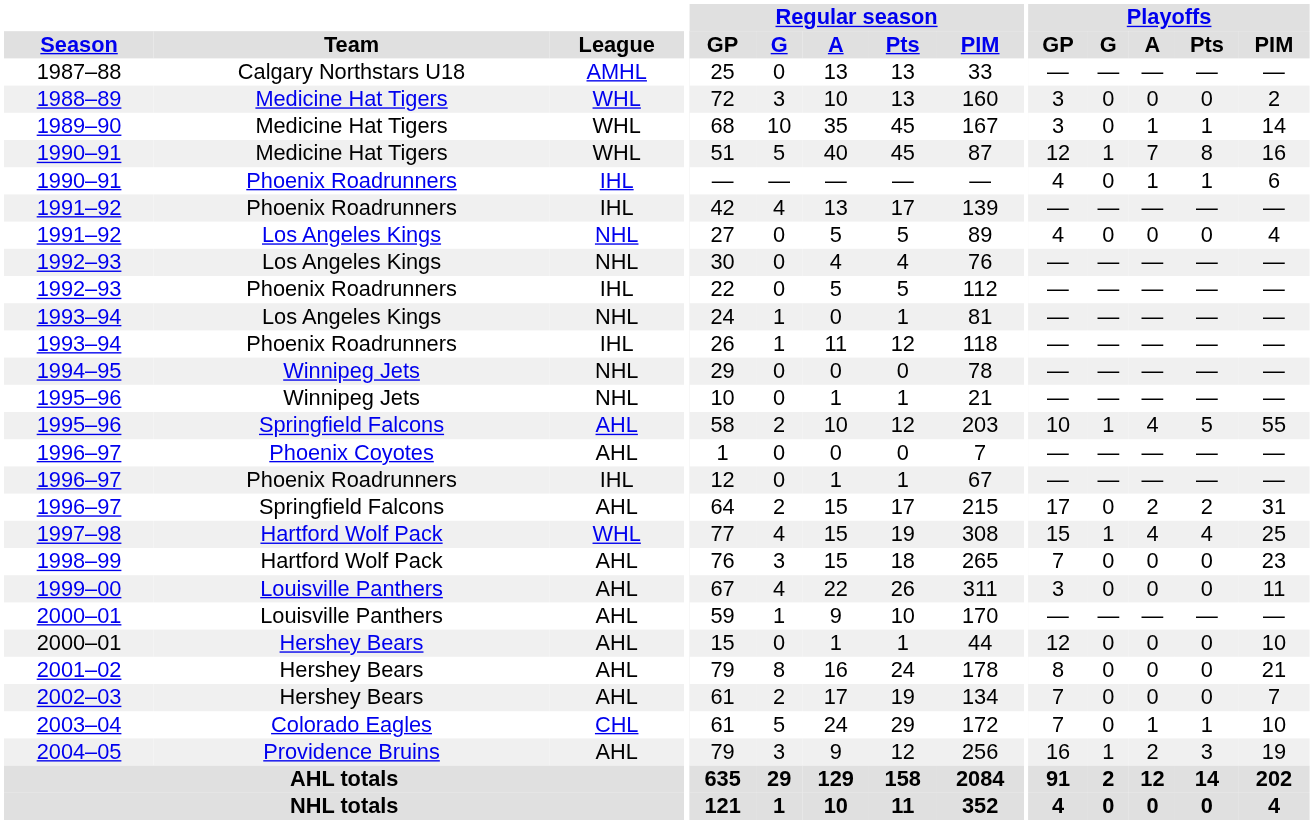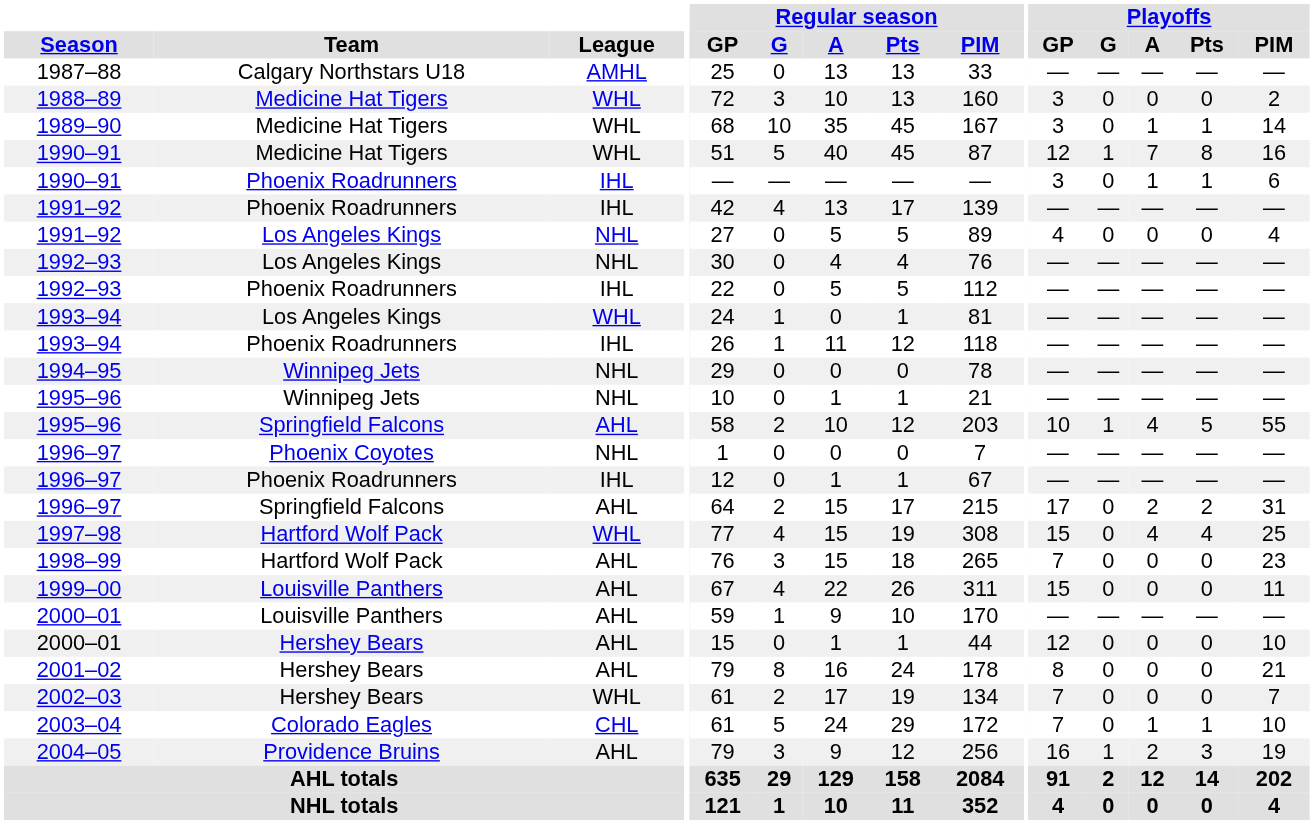 <table border="0" cellpadding="1" cellspacing="0" style="text-align:center; width:60em">
 <tr bgcolor="#e0e0e0">
 <th colspan="3" bgcolor="#ffffff"></th>
 <th rowspan="100" bgcolor="#ffffff"></th>
 <th colspan="5"><a href='#'>Regular season</a></th>
 <th rowspan="100" bgcolor="#ffffff"></th>
 <th colspan="5"><a href='#'>Playoffs</a></th>
 </tr>
 <tr bgcolor="#e0e0e0">
 <th><a href='#'>Season</a></th>
 <th>Team</th>
 <th>League</th>
 <th>GP</th>
 <th><a href='#'>G</a></th>
 <th><a href='#'>A</a></th>
 <th><a href='#'>Pts</a></th>
 <th><a href='#'>PIM</a></th>
 <th>GP</th>
 <th>G</th>
 <th>A</th>
 <th>Pts</th>
 <th>PIM</th>
 </tr>
 <tr>
 <td>1987–88</td>
 <td>Calgary Northstars U18</td>
 <td><a href='#'>AMHL</a></td>
 <td>25</td>
 <td>0</td>
 <td>13</td>
 <td>13</td>
 <td>33</td>
 <td>—</td>
 <td>—</td>
 <td>—</td>
 <td>—</td>
 <td>—</td>
 </tr>
 <tr bgcolor="#f0f0f0">
 <td><a href='#'>1988–89</a></td>
 <td><a href='#'>Medicine Hat Tigers</a></td>
 <td><a href='#'>WHL</a></td>
 <td>72</td>
 <td>3</td>
 <td>10</td>
 <td>13</td>
 <td>160</td>
 <td>3</td>
 <td>0</td>
 <td>0</td>
 <td>0</td>
 <td>2</td>
 </tr>
 <tr>
 <td><a href='#'>1989–90</a></td>
 <td>Medicine Hat Tigers</td>
 <td>WHL</td>
 <td>68</td>
 <td>10</td>
 <td>35</td>
 <td>45</td>
 <td>167</td>
 <td>3</td>
 <td>0</td>
 <td>1</td>
 <td>1</td>
 <td>14</td>
 </tr>
 <tr bgcolor="#f0f0f0">
 <td><a href='#'>1990–91</a></td>
 <td>Medicine Hat Tigers</td>
 <td>WHL</td>
 <td>51</td>
 <td>5</td>
 <td>40</td>
 <td>45</td>
 <td>87</td>
 <td>12</td>
 <td>1</td>
 <td>7</td>
 <td>8</td>
 <td>16</td>
 </tr>
 <tr>
 <td><a href='#'>1990–91</a></td>
 <td><a href='#'>Phoenix Roadrunners</a></td>
 <td><a href='#'>IHL</a></td>
 <td>—</td>
 <td>—</td>
 <td>—</td>
 <td>—</td>
 <td>—</td>
-<td>4</td>
+<td>3</td>
 <td>0</td>
 <td>1</td>
 <td>1</td>
 <td>6</td>
 </tr>
 <tr bgcolor="#f0f0f0">
 <td><a href='#'>1991–92</a></td>
 <td>Phoenix Roadrunners</td>
 <td>IHL</td>
 <td>42</td>
 <td>4</td>
 <td>13</td>
 <td>17</td>
 <td>139</td>
 <td>—</td>
 <td>—</td>
 <td>—</td>
 <td>—</td>
 <td>—</td>
 </tr>
 <tr>
 <td><a href='#'>1991–92</a></td>
 <td><a href='#'>Los Angeles Kings</a></td>
 <td><a href='#'>NHL</a></td>
 <td>27</td>
 <td>0</td>
 <td>5</td>
 <td>5</td>
 <td>89</td>
 <td>4</td>
 <td>0</td>
 <td>0</td>
 <td>0</td>
 <td>4</td>
 </tr>
 <tr bgcolor="#f0f0f0">
 <td><a href='#'>1992–93</a></td>
 <td>Los Angeles Kings</td>
 <td>NHL</td>
 <td>30</td>
 <td>0</td>
 <td>4</td>
 <td>4</td>
 <td>76</td>
 <td>—</td>
 <td>—</td>
 <td>—</td>
 <td>—</td>
 <td>—</td>
 </tr>
 <tr>
 <td><a href='#'>1992–93</a></td>
 <td>Phoenix Roadrunners</td>
 <td>IHL</td>
 <td>22</td>
 <td>0</td>
 <td>5</td>
 <td>5</td>
 <td>112</td>
 <td>—</td>
 <td>—</td>
 <td>—</td>
 <td>—</td>
 <td>—</td>
 </tr>
 <tr bgcolor="#f0f0f0">
 <td><a href='#'>1993–94</a></td>
 <td>Los Angeles Kings</td>
-<td>NHL</td>
+<td><a href='#'>WHL</a></td>
 <td>24</td>
 <td>1</td>
 <td>0</td>
 <td>1</td>
 <td>81</td>
 <td>—</td>
 <td>—</td>
 <td>—</td>
 <td>—</td>
 <td>—</td>
 </tr>
 <tr>
 <td><a href='#'>1993–94</a></td>
 <td>Phoenix Roadrunners</td>
 <td>IHL</td>
 <td>26</td>
 <td>1</td>
 <td>11</td>
 <td>12</td>
 <td>118</td>
 <td>—</td>
 <td>—</td>
 <td>—</td>
 <td>—</td>
 <td>—</td>
 </tr>
 <tr bgcolor="#f0f0f0">
 <td><a href='#'>1994–95</a></td>
 <td><a href='#'>Winnipeg Jets</a></td>
 <td>NHL</td>
 <td>29</td>
 <td>0</td>
 <td>0</td>
 <td>0</td>
 <td>78</td>
 <td>—</td>
 <td>—</td>
 <td>—</td>
 <td>—</td>
 <td>—</td>
 </tr>
 <tr>
 <td><a href='#'>1995–96</a></td>
 <td>Winnipeg Jets</td>
 <td>NHL</td>
 <td>10</td>
 <td>0</td>
 <td>1</td>
 <td>1</td>
 <td>21</td>
 <td>—</td>
 <td>—</td>
 <td>—</td>
 <td>—</td>
 <td>—</td>
 </tr>
 <tr bgcolor="#f0f0f0">
 <td><a href='#'>1995–96</a></td>
 <td><a href='#'>Springfield Falcons</a></td>
 <td><a href='#'>AHL</a></td>
 <td>58</td>
 <td>2</td>
 <td>10</td>
 <td>12</td>
 <td>203</td>
 <td>10</td>
 <td>1</td>
 <td>4</td>
 <td>5</td>
 <td>55</td>
 </tr>
 <tr>
 <td><a href='#'>1996–97</a></td>
 <td><a href='#'>Phoenix Coyotes</a></td>
-<td>AHL</td>
+<td>NHL</td>
 <td>1</td>
 <td>0</td>
 <td>0</td>
 <td>0</td>
 <td>7</td>
 <td>—</td>
 <td>—</td>
 <td>—</td>
 <td>—</td>
 <td>—</td>
 </tr>
 <tr bgcolor="#f0f0f0">
 <td><a href='#'>1996–97</a></td>
 <td>Phoenix Roadrunners</td>
 <td>IHL</td>
 <td>12</td>
 <td>0</td>
 <td>1</td>
 <td>1</td>
 <td>67</td>
 <td>—</td>
 <td>—</td>
 <td>—</td>
 <td>—</td>
 <td>—</td>
 </tr>
 <tr>
 <td><a href='#'>1996–97</a></td>
 <td>Springfield Falcons</td>
 <td>AHL</td>
 <td>64</td>
 <td>2</td>
 <td>15</td>
 <td>17</td>
 <td>215</td>
 <td>17</td>
 <td>0</td>
 <td>2</td>
 <td>2</td>
 <td>31</td>
 </tr>
 <tr bgcolor="#f0f0f0">
 <td><a href='#'>1997–98</a></td>
 <td><a href='#'>Hartford Wolf Pack</a></td>
 <td><a href='#'>WHL</a></td>
 <td>77</td>
 <td>4</td>
 <td>15</td>
 <td>19</td>
 <td>308</td>
 <td>15</td>
-<td>1</td>
+<td>0</td>
 <td>4</td>
 <td>4</td>
 <td>25</td>
 </tr>
 <tr>
 <td><a href='#'>1998–99</a></td>
 <td>Hartford Wolf Pack</td>
 <td>AHL</td>
 <td>76</td>
 <td>3</td>
 <td>15</td>
 <td>18</td>
 <td>265</td>
 <td>7</td>
 <td>0</td>
 <td>0</td>
 <td>0</td>
 <td>23</td>
 </tr>
 <tr bgcolor="#f0f0f0">
 <td><a href='#'>1999–00</a></td>
 <td><a href='#'>Louisville Panthers</a></td>
 <td>AHL</td>
 <td>67</td>
 <td>4</td>
 <td>22</td>
 <td>26</td>
 <td>311</td>
-<td>3</td>
+<td>15</td>
 <td>0</td>
 <td>0</td>
 <td>0</td>
 <td>11</td>
 </tr>
 <tr>
 <td><a href='#'>2000–01</a></td>
 <td>Louisville Panthers</td>
 <td>AHL</td>
 <td>59</td>
 <td>1</td>
 <td>9</td>
 <td>10</td>
 <td>170</td>
 <td>—</td>
 <td>—</td>
 <td>—</td>
 <td>—</td>
 <td>—</td>
 </tr>
 <tr bgcolor="#f0f0f0">
 <td>2000–01</td>
 <td><a href='#'>Hershey Bears</a></td>
 <td>AHL</td>
 <td>15</td>
 <td>0</td>
 <td>1</td>
 <td>1</td>
 <td>44</td>
 <td>12</td>
 <td>0</td>
 <td>0</td>
 <td>0</td>
 <td>10</td>
 </tr>
 <tr>
 <td><a href='#'>2001–02</a></td>
 <td>Hershey Bears</td>
 <td>AHL</td>
 <td>79</td>
 <td>8</td>
 <td>16</td>
 <td>24</td>
 <td>178</td>
 <td>8</td>
 <td>0</td>
 <td>0</td>
 <td>0</td>
 <td>21</td>
 </tr>
 <tr bgcolor="#f0f0f0">
 <td><a href='#'>2002–03</a></td>
 <td>Hershey Bears</td>
-<td>AHL</td>
+<td>WHL</td>
 <td>61</td>
 <td>2</td>
 <td>17</td>
 <td>19</td>
 <td>134</td>
 <td>7</td>
 <td>0</td>
 <td>0</td>
 <td>0</td>
 <td>7</td>
 </tr>
 <tr>
 <td><a href='#'>2003–04</a></td>
 <td><a href='#'>Colorado Eagles</a></td>
 <td><a href='#'>CHL</a></td>
 <td>61</td>
 <td>5</td>
 <td>24</td>
 <td>29</td>
 <td>172</td>
 <td>7</td>
 <td>0</td>
 <td>1</td>
 <td>1</td>
 <td>10</td>
 </tr>
 <tr bgcolor="#f0f0f0">
 <td><a href='#'>2004–05</a></td>
 <td><a href='#'>Providence Bruins</a></td>
 <td>AHL</td>
 <td>79</td>
 <td>3</td>
 <td>9</td>
 <td>12</td>
 <td>256</td>
 <td>16</td>
 <td>1</td>
 <td>2</td>
 <td>3</td>
 <td>19</td>
 </tr>
 <tr bgcolor="#e0e0e0">
 <th colspan="3">AHL totals</th>
 <th>635</th>
 <th>29</th>
 <th>129</th>
 <th>158</th>
 <th>2084</th>
 <th>91</th>
 <th>2</th>
 <th>12</th>
 <th>14</th>
 <th>202</th>
 </tr>
 <tr bgcolor="#e0e0e0">
 <th colspan="3">NHL totals</th>
 <th>121</th>
 <th>1</th>
 <th>10</th>
 <th>11</th>
 <th>352</th>
 <th>4</th>
 <th>0</th>
 <th>0</th>
 <th>0</th>
 <th>4</th>
 </tr>
 </table>
